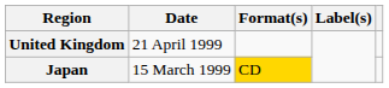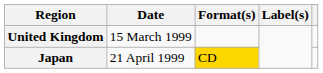 <table class="wikitable plainrowheaders">
 <tr>
 <th scope="col">Region</th>
 <th scope="col">Date</th>
 <th scope="col">Format(s)</th>
 <th scope="col">Label(s)</th>
 <th scope="col"></th>
 </tr>
 <tr>
 <th scope="row">United Kingdom</th>
-<td>21 April 1999</td>
+<td>15 March 1999</td>
 <td></td>
 <td rowspan="2"></td>
 <td></td>
 </tr>
 <tr>
 <th scope="row">Japan</th>
-<td>15 March 1999</td>
+<td>21 April 1999</td>
 <td style="background: gold;">CD</td>
 <td></td>
 </tr>
 </table>
